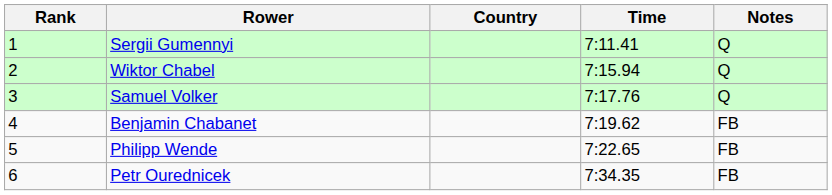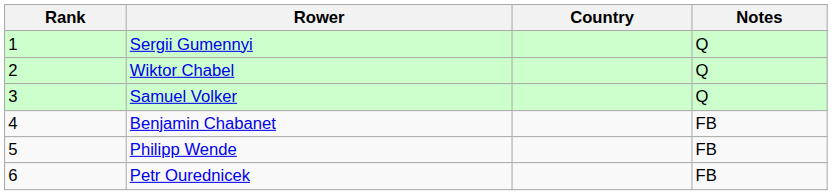 <table class="wikitable" width=50%>
 <tr>
 <th>Rank</th>
 <th>Rower</th>
 <th>Country</th>
-<th>Time</th>
 <th>Notes</th>
 </tr>
 <tr bgcolor=ccffcc>
 <td>1</td>
 <td><a href='#'>Sergii Gumennyi</a></td>
 <td></td>
-<td>7:11.41</td>
 <td>Q</td>
 </tr>
 <tr bgcolor=ccffcc>
 <td>2</td>
 <td><a href='#'>Wiktor Chabel</a></td>
 <td></td>
-<td>7:15.94</td>
 <td>Q</td>
 </tr>
 <tr bgcolor=ccffcc>
 <td>3</td>
 <td><a href='#'>Samuel Volker</a></td>
 <td></td>
-<td>7:17.76</td>
 <td>Q</td>
 </tr>
 <tr>
 <td>4</td>
 <td><a href='#'>Benjamin Chabanet</a></td>
 <td></td>
-<td>7:19.62</td>
 <td>FB</td>
 </tr>
 <tr>
 <td>5</td>
 <td><a href='#'>Philipp Wende</a></td>
 <td></td>
-<td>7:22.65</td>
 <td>FB</td>
 </tr>
 <tr>
 <td>6</td>
 <td><a href='#'>Petr Ourednicek</a></td>
 <td></td>
-<td>7:34.35</td>
 <td>FB</td>
 </tr>
 </table>
